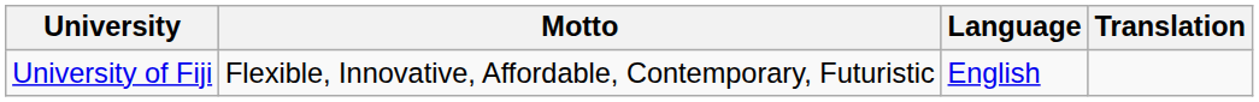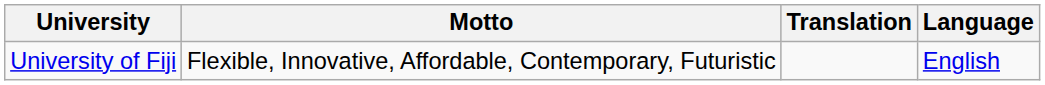 <table class="wikitable sortable plainrowheaders">
 <tr>
 <th>University</th>
 <th>Motto</th>
+<th>Translation</th>
 <th>Language</th>
-<th>Translation</th>
 </tr>
 <tr>
 <td><a href='#'>University of Fiji</a></td>
 <td>Flexible, Innovative, Affordable, Contemporary, Futuristic</td>
+<td></td>
 <td><a href='#'>English</a></td>
-<td></td>
 </tr>
 </table>
